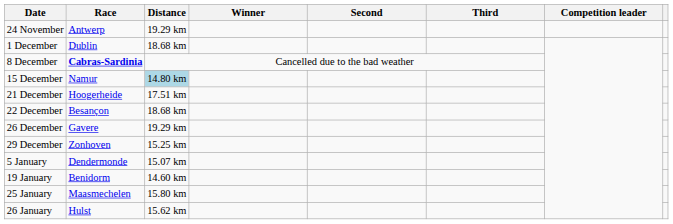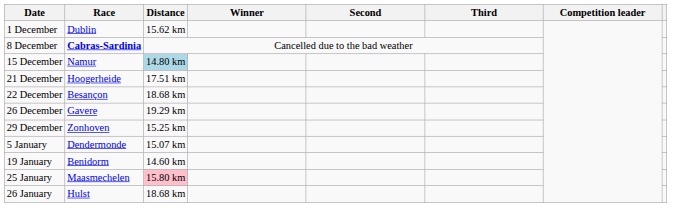 <table class="wikitable" style="white-space: nowrap;">
 <tr>
 <th>Date</th>
 <th>Race</th>
 <th>Distance</th>
 <th width="175">Winner</th>
 <th width="175">Second</th>
 <th width="175">Third</th>
 <th width="175">Competition leader</th>
 <th></th>
 </tr>
 <tr>
-<td>24 November</td>
-<td> <a href='#'>Antwerp</a></td>
-<td>19.29 km</td>
-<td></td>
-<td></td>
-<td></td>
-<td></td>
-<td></td>
-</tr>
-<tr>
 <td>1 December</td>
 <td> <a href='#'>Dublin</a></td>
-<td>18.68 km</td>
+<td>15.62 km</td>
 <td></td>
 <td></td>
 <td></td>
 <td rowspan="11"></td>
 <td></td>
 </tr>
 <tr>
 <td>8 December</td>
 <td><strong> <a href='#'>Cabras-Sardinia</a></strong></td>
 <td colspan="4" align=center>Cancelled due to the bad weather</td>
 <td></td>
 </tr>
 <tr>
 <td>15 December</td>
 <td> <a href='#'>Namur</a></td>
 <td style="background: lightblue;">14.80 km</td>
 <td></td>
 <td></td>
 <td></td>
 <td></td>
 </tr>
 <tr>
 <td>21 December</td>
 <td> <a href='#'>Hoogerheide</a></td>
 <td>17.51 km</td>
 <td></td>
 <td></td>
 <td></td>
 <td></td>
 </tr>
 <tr>
 <td>22 December</td>
 <td> <a href='#'>Besançon</a></td>
 <td>18.68 km</td>
 <td></td>
 <td></td>
 <td></td>
 <td></td>
 </tr>
 <tr>
 <td>26 December</td>
 <td> <a href='#'>Gavere</a></td>
 <td>19.29 km</td>
 <td></td>
 <td></td>
 <td></td>
 <td></td>
 </tr>
 <tr>
 <td>29 December</td>
 <td> <a href='#'>Zonhoven</a></td>
 <td>15.25 km</td>
 <td></td>
 <td></td>
 <td></td>
 <td></td>
 </tr>
 <tr>
 <td>5 January</td>
 <td> <a href='#'>Dendermonde</a></td>
 <td>15.07 km</td>
 <td></td>
 <td></td>
 <td></td>
 <td></td>
 </tr>
 <tr>
 <td>19 January</td>
 <td> <a href='#'>Benidorm</a></td>
 <td>14.60 km</td>
 <td></td>
 <td></td>
 <td></td>
 <td></td>
 </tr>
 <tr>
 <td>25 January</td>
 <td> <a href='#'>Maasmechelen</a></td>
-<td>15.80 km</td>
+<td style="background: pink;">15.80 km</td>
 <td></td>
 <td></td>
 <td></td>
 <td></td>
 </tr>
 <tr>
 <td>26 January</td>
 <td> <a href='#'>Hulst</a></td>
-<td>15.62 km</td>
+<td>18.68 km</td>
 <td></td>
 <td></td>
 <td></td>
 <td></td>
 </tr>
 </table>
